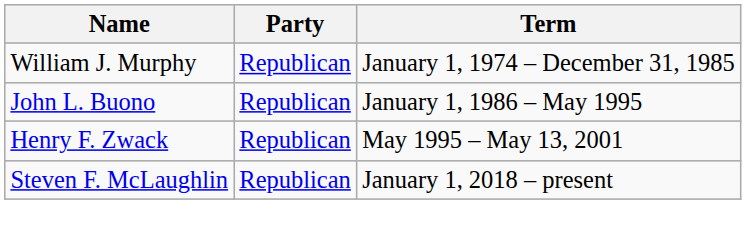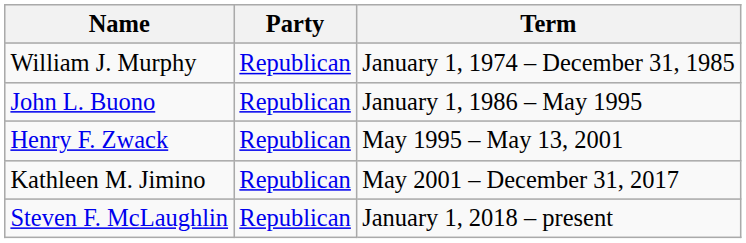 <table class="wikitable">
 <tr>
 <th>Name</th>
 <th>Party</th>
 <th>Term</th>
 </tr>
 <tr>
 <td>William J. Murphy</td>
 <td><a href='#'>Republican</a></td>
 <td>January 1, 1974 – December 31, 1985</td>
 </tr>
 <tr>
 <td><a href='#'>John L. Buono</a></td>
 <td><a href='#'>Republican</a></td>
 <td>January 1, 1986 – May 1995</td>
 </tr>
 <tr>
 <td><a href='#'>Henry F. Zwack</a></td>
 <td><a href='#'>Republican</a></td>
 <td>May 1995 – May 13, 2001</td>
 </tr>
 <tr>
+<td>Kathleen M. Jimino</td>
+<td><a href='#'>Republican</a></td>
+<td>May 2001 – December 31, 2017</td>
+</tr>
+<tr>
 <td><a href='#'>Steven F. McLaughlin</a></td>
 <td><a href='#'>Republican</a></td>
 <td>January 1, 2018 – present</td>
 </tr>
 </table>
